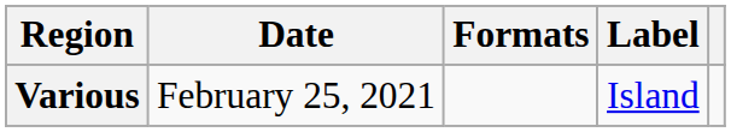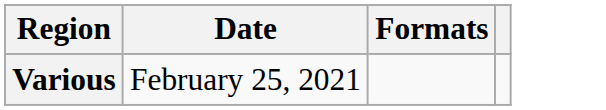 <table class="wikitable plainrowheaders">
 <tr>
 <th scope="col">Region</th>
 <th scope="col">Date</th>
 <th scope="col">Formats</th>
-<th scope="col">Label</th>
 <th scope="col"></th>
 </tr>
 <tr>
 <th scope="row">Various</th>
 <td>February 25, 2021</td>
 <td></td>
-<td><a href='#'>Island</a></td>
 <td style="text-align:center;"></td>
 </tr>
 </table>
